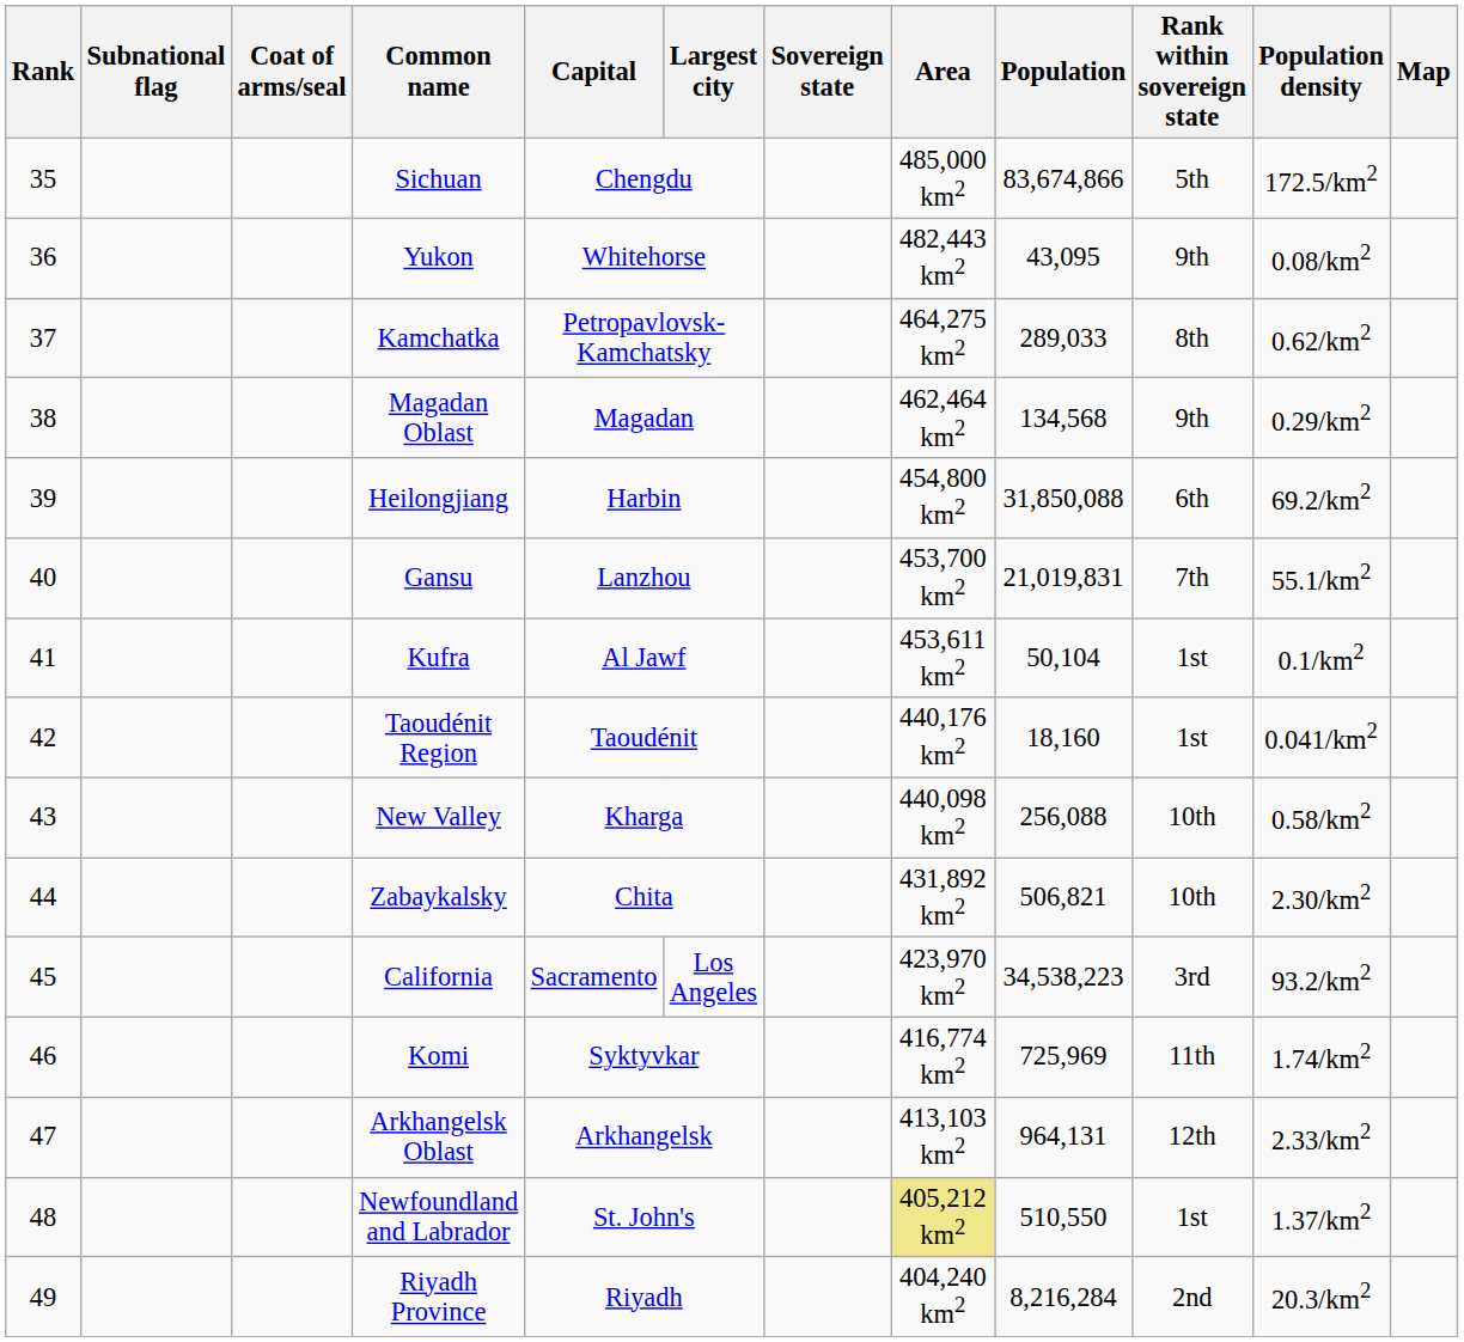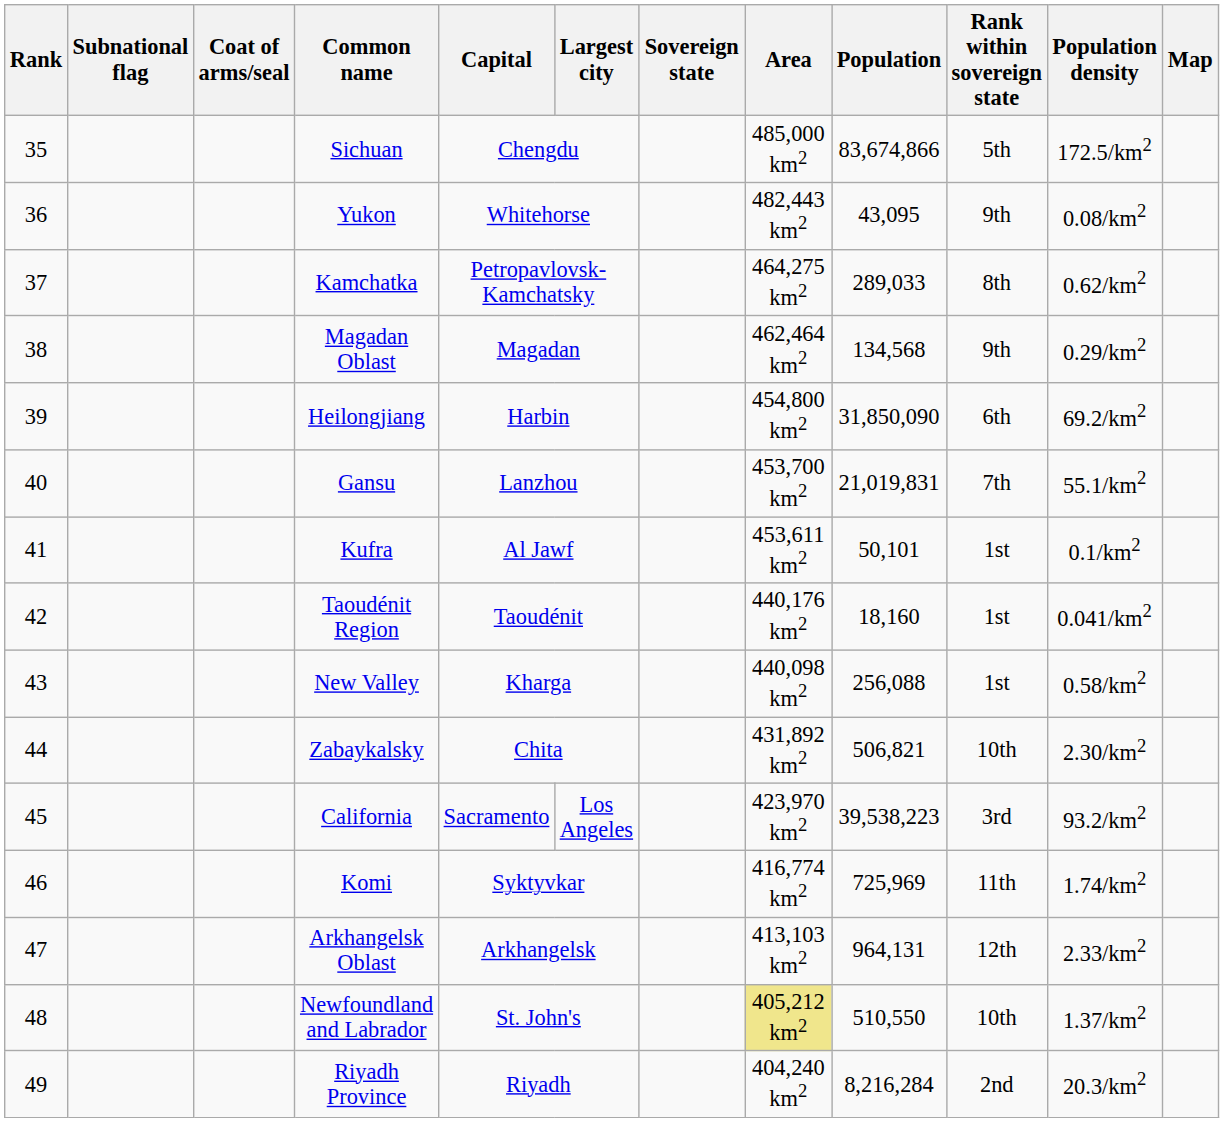 <table class="sortable wikitable" style="text-align:center">
 <tr>
 <th width=3.83%>Rank</th>
 <th width=7.33%>Subnational flag</th>
 <th width=7.33%>Coat of arms/seal</th>
 <th width=12.83%>Common name</th>
 <th width=6.33%>Capital</th>
 <th width=6.33%>Largest city</th>
 <th width=14.83%>Sovereign state</th>
 <th width=14.83%>Area</th>
 <th width=8.83%>Population</th>
 <th width=3.83%>Rank within sovereign state</th>
 <th width=5.33%>Population density</th>
 <th width=7.83%>Map</th>
 </tr>
 <tr>
 <td>35</td>
 <td></td>
 <td></td>
 <td><a href='#'>Sichuan</a></td>
 <td colspan="2"><a href='#'>Chengdu</a></td>
 <td></td>
 <td>485,000 km<sup>2</sup></td>
 <td>83,674,866</td>
 <td>5th</td>
 <td>172.5/km<sup>2</sup></td>
 <td></td>
 </tr>
 <tr>
 <td>36</td>
 <td></td>
 <td></td>
 <td><a href='#'>Yukon</a></td>
 <td colspan="2"><a href='#'>Whitehorse</a></td>
 <td></td>
 <td>482,443 km<sup>2</sup></td>
 <td>43,095</td>
 <td>9th</td>
 <td>0.08/km<sup>2</sup></td>
 <td></td>
 </tr>
 <tr>
 <td>37</td>
 <td></td>
 <td></td>
 <td><a href='#'>Kamchatka</a></td>
 <td colspan="2"><a href='#'>Petropavlovsk-Kamchatsky</a></td>
 <td></td>
 <td>464,275 km<sup>2</sup></td>
 <td>289,033</td>
 <td>8th</td>
 <td>0.62/km<sup>2</sup></td>
 <td></td>
 </tr>
 <tr>
 <td>38</td>
 <td></td>
 <td></td>
 <td><a href='#'>Magadan Oblast</a></td>
 <td colspan="2"><a href='#'>Magadan</a></td>
 <td></td>
 <td>462,464 km<sup>2</sup></td>
 <td>134,568</td>
 <td>9th</td>
 <td>0.29/km<sup>2</sup></td>
 <td></td>
 </tr>
 <tr>
 <td>39</td>
 <td></td>
 <td></td>
 <td><a href='#'>Heilongjiang</a></td>
 <td colspan="2"><a href='#'>Harbin</a></td>
 <td></td>
 <td>454,800 km<sup>2</sup></td>
-<td>31,850,088</td>
+<td>31,850,090</td>
 <td>6th</td>
 <td>69.2/km<sup>2</sup></td>
 <td></td>
 </tr>
 <tr>
 <td>40</td>
 <td></td>
 <td></td>
 <td><a href='#'>Gansu</a></td>
 <td colspan="2"><a href='#'>Lanzhou</a></td>
 <td></td>
 <td>453,700 km<sup>2</sup></td>
 <td>21,019,831</td>
 <td>7th</td>
 <td>55.1/km<sup>2</sup></td>
 <td></td>
 </tr>
 <tr>
 <td>41</td>
 <td></td>
 <td></td>
 <td><a href='#'>Kufra</a></td>
 <td colspan="2"><a href='#'>Al Jawf</a></td>
 <td></td>
 <td>453,611 km<sup>2</sup></td>
-<td>50,104</td>
+<td>50,101</td>
 <td>1st</td>
 <td>0.1/km<sup>2</sup></td>
 <td></td>
 </tr>
 <tr>
 <td>42</td>
 <td></td>
 <td></td>
 <td><a href='#'>Taoudénit Region</a></td>
 <td colspan="2"><a href='#'>Taoudénit</a></td>
 <td></td>
 <td>440,176 km<sup>2</sup></td>
 <td>18,160</td>
 <td>1st</td>
 <td>0.041/km<sup>2</sup></td>
 <td></td>
 </tr>
 <tr>
 <td>43</td>
 <td></td>
 <td></td>
 <td><a href='#'>New Valley</a></td>
 <td colspan="2"><a href='#'>Kharga</a></td>
 <td></td>
 <td>440,098 km<sup>2</sup></td>
 <td>256,088</td>
-<td>10th</td>
+<td>1st</td>
 <td>0.58/km<sup>2</sup></td>
 <td></td>
 </tr>
 <tr>
 <td>44</td>
 <td></td>
 <td></td>
 <td><a href='#'>Zabaykalsky</a></td>
 <td colspan="2"><a href='#'>Chita</a></td>
 <td></td>
 <td>431,892 km<sup>2</sup></td>
 <td>506,821</td>
 <td>10th</td>
 <td>2.30/km<sup>2</sup></td>
 <td></td>
 </tr>
 <tr>
 <td>45</td>
 <td></td>
 <td></td>
 <td><a href='#'>California</a></td>
 <td><a href='#'>Sacramento</a></td>
 <td><a href='#'>Los Angeles</a></td>
 <td></td>
 <td>423,970 km<sup>2</sup></td>
-<td>34,538,223</td>
+<td>39,538,223</td>
 <td>3rd</td>
 <td>93.2/km<sup>2</sup></td>
 <td></td>
 </tr>
 <tr>
 <td>46</td>
 <td></td>
 <td></td>
 <td><a href='#'>Komi</a></td>
 <td colspan="2"><a href='#'>Syktyvkar</a></td>
 <td></td>
 <td>416,774 km<sup>2</sup></td>
 <td>725,969</td>
 <td>11th</td>
 <td>1.74/km<sup>2</sup></td>
 <td></td>
 </tr>
 <tr>
 <td>47</td>
 <td></td>
 <td></td>
 <td><a href='#'>Arkhangelsk Oblast</a></td>
 <td colspan="2"><a href='#'>Arkhangelsk</a></td>
 <td></td>
 <td>413,103 km<sup>2</sup></td>
 <td>964,131</td>
 <td>12th</td>
 <td>2.33/km<sup>2</sup></td>
 <td></td>
 </tr>
 <tr>
 <td>48</td>
 <td></td>
 <td></td>
 <td><a href='#'>Newfoundland<br>and Labrador</a></td>
 <td colspan="2"><a href='#'>St. John's</a></td>
 <td></td>
 <td style="background: khaki;">405,212 km<sup>2</sup></td>
 <td>510,550</td>
-<td>1st</td>
+<td>10th</td>
 <td>1.37/km<sup>2</sup></td>
 <td></td>
 </tr>
 <tr>
 <td>49</td>
 <td></td>
 <td></td>
 <td><a href='#'>Riyadh Province</a></td>
 <td colspan="2"><a href='#'>Riyadh</a></td>
 <td></td>
 <td>404,240 km<sup>2</sup></td>
 <td>8,216,284</td>
 <td>2nd</td>
 <td>20.3/km<sup>2</sup></td>
 <td></td>
 </tr>
 </table>
